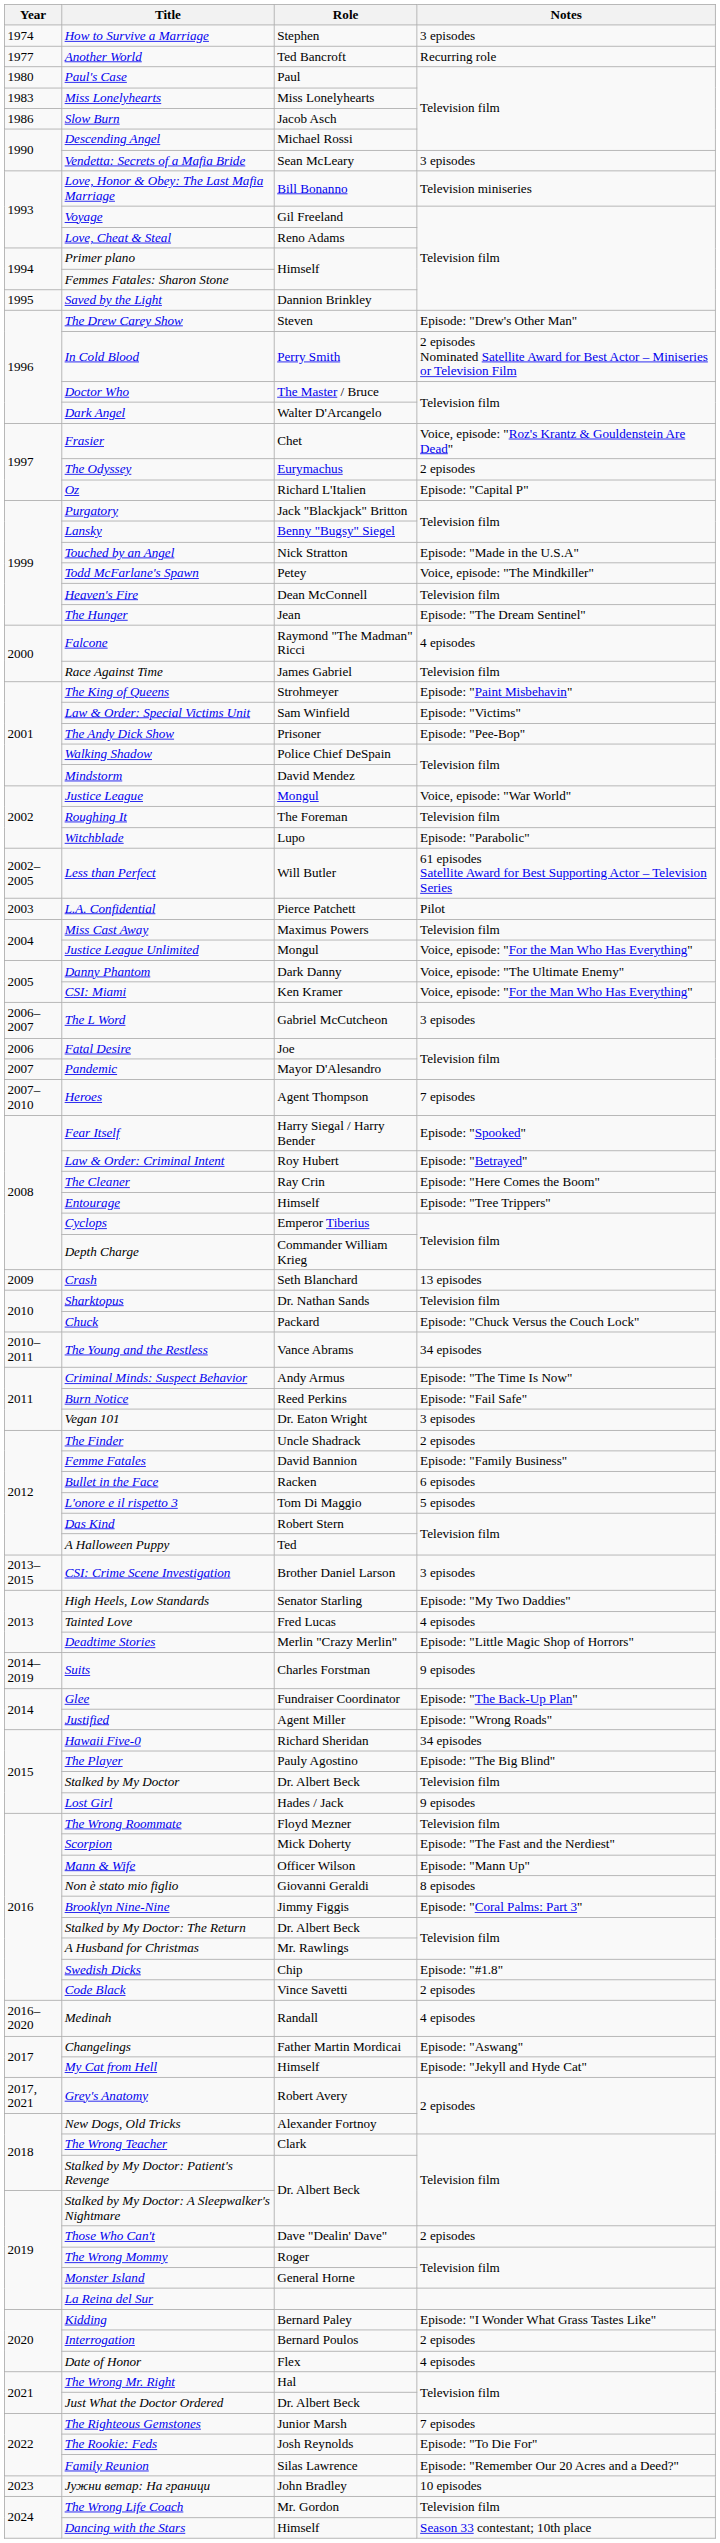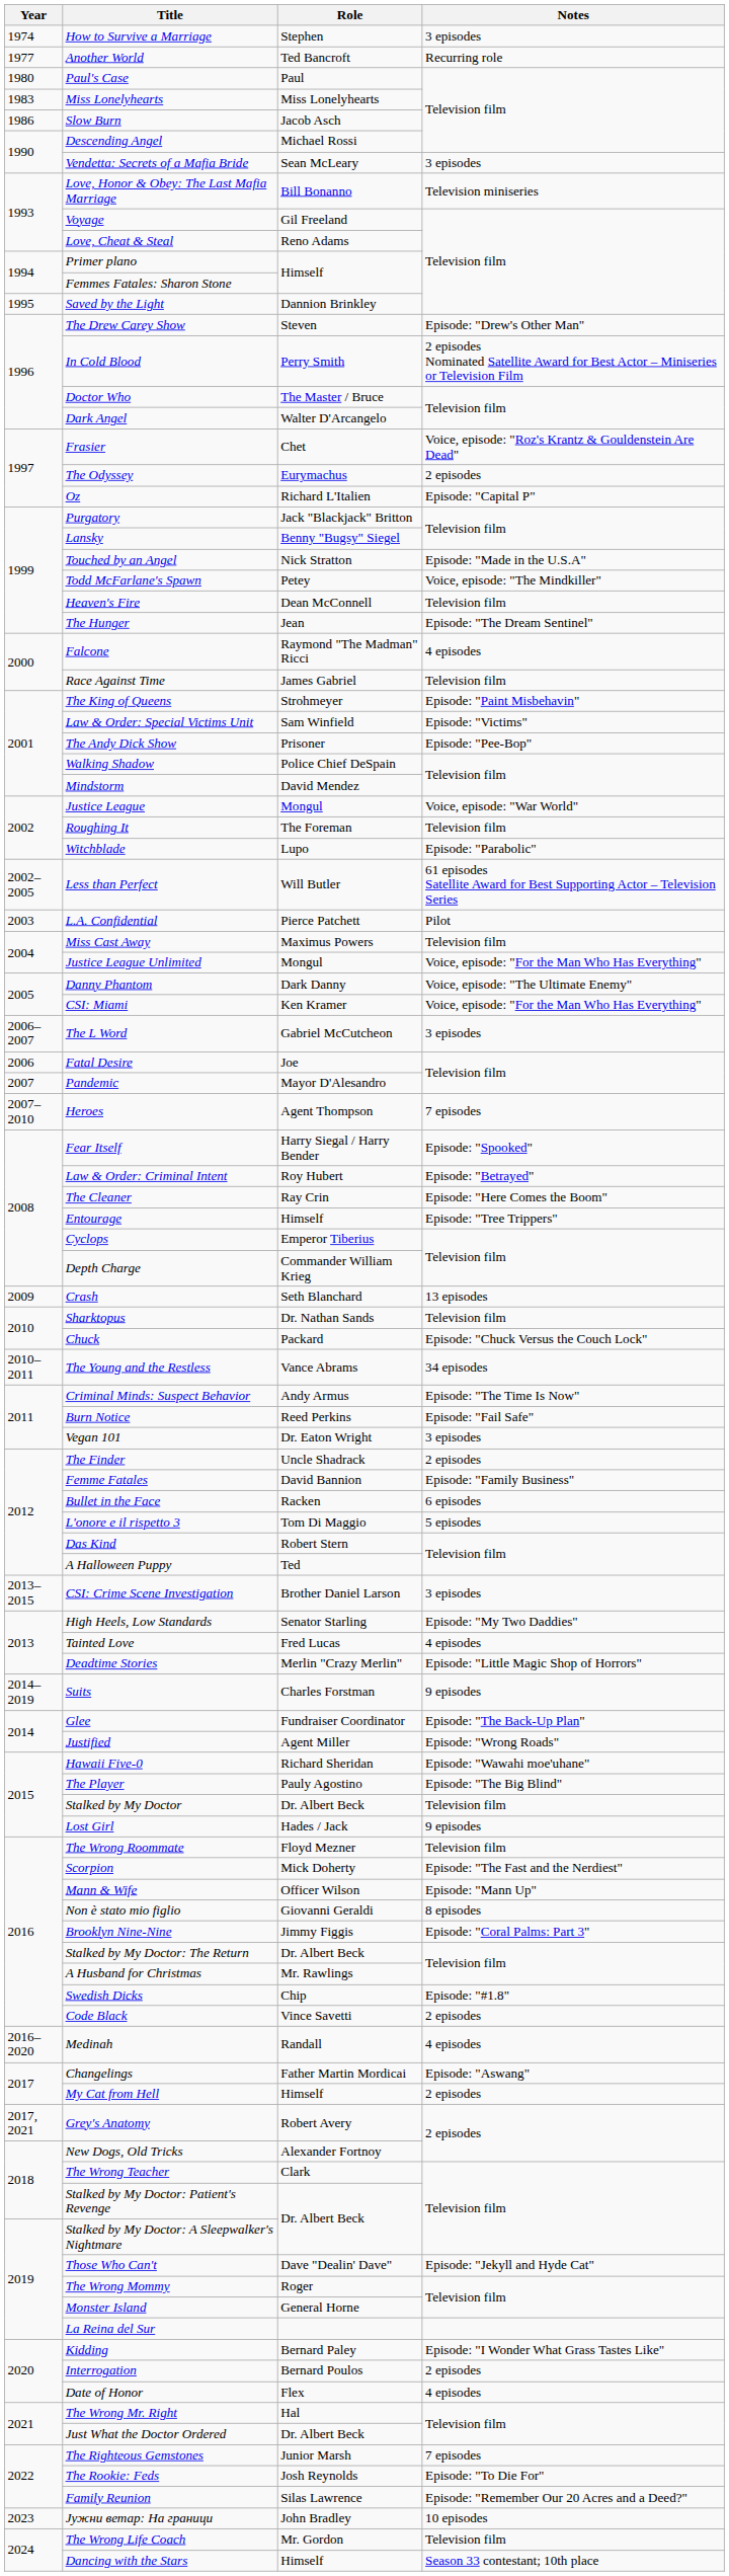 <table class="wikitable sortable">
 <tr>
 <th>Year</th>
 <th>Title</th>
 <th>Role</th>
 <th>Notes</th>
 </tr>
 <tr>
 <td>1974</td>
 <td><em><a href='#'>How to Survive a Marriage</a></em></td>
 <td>Stephen</td>
 <td>3 episodes</td>
 </tr>
 <tr>
 <td>1977</td>
 <td><em><a href='#'>Another World</a></em></td>
 <td>Ted Bancroft</td>
 <td>Recurring role</td>
 </tr>
 <tr>
 <td>1980</td>
 <td><em><a href='#'>Paul's Case</a></em></td>
 <td>Paul</td>
 <td rowspan="4">Television film</td>
 </tr>
 <tr>
 <td>1983</td>
 <td><em><a href='#'>Miss Lonelyhearts</a></em></td>
 <td>Miss Lonelyhearts</td>
 </tr>
 <tr>
 <td>1986</td>
 <td><em><a href='#'>Slow Burn</a></em></td>
 <td>Jacob Asch</td>
 </tr>
 <tr>
 <td rowspan="2">1990</td>
 <td><em><a href='#'>Descending Angel</a></em></td>
 <td>Michael Rossi</td>
 </tr>
 <tr>
 <td><em><a href='#'>Vendetta: Secrets of a Mafia Bride</a></em></td>
 <td>Sean McLeary</td>
 <td>3 episodes</td>
 </tr>
 <tr>
 <td rowspan="3">1993</td>
 <td><em><a href='#'>Love, Honor & Obey: The Last Mafia Marriage</a></em></td>
 <td><a href='#'>Bill Bonanno</a></td>
 <td>Television miniseries</td>
 </tr>
 <tr>
 <td><em><a href='#'>Voyage</a></em></td>
 <td>Gil Freeland</td>
 <td rowspan="5">Television film</td>
 </tr>
 <tr>
 <td><em><a href='#'>Love, Cheat & Steal</a></em></td>
 <td>Reno Adams</td>
 </tr>
 <tr>
 <td rowspan="2">1994</td>
 <td><em>Primer plano</em></td>
 <td rowspan="2">Himself</td>
 </tr>
 <tr>
 <td><em>Femmes Fatales: Sharon Stone</em></td>
 </tr>
 <tr>
 <td>1995</td>
 <td><em><a href='#'>Saved by the Light</a></em></td>
 <td>Dannion Brinkley</td>
 </tr>
 <tr>
 <td rowspan="4">1996</td>
 <td><em><a href='#'>The Drew Carey Show</a></em></td>
 <td>Steven</td>
 <td>Episode: "Drew's Other Man"</td>
 </tr>
 <tr>
 <td><em><a href='#'>In Cold Blood</a></em></td>
 <td><a href='#'>Perry Smith</a></td>
 <td>2 episodes<br>Nominated  <a href='#'>Satellite Award for Best Actor – Miniseries or Television Film</a></td>
 </tr>
 <tr>
 <td><em><a href='#'>Doctor Who</a></em></td>
 <td><a href='#'>The Master</a> / Bruce</td>
 <td rowspan="2">Television film</td>
 </tr>
 <tr>
 <td><em><a href='#'>Dark Angel</a></em></td>
 <td>Walter D'Arcangelo</td>
 </tr>
 <tr>
 <td rowspan="3">1997</td>
 <td><em><a href='#'>Frasier</a></em></td>
 <td>Chet</td>
 <td>Voice, episode: "<a href='#'>Roz's Krantz & Gouldenstein Are Dead</a>"</td>
 </tr>
 <tr>
 <td><em><a href='#'>The Odyssey</a></em></td>
 <td><a href='#'>Eurymachus</a></td>
 <td>2 episodes</td>
 </tr>
 <tr>
 <td><em><a href='#'>Oz</a></em></td>
 <td>Richard L'Italien</td>
 <td>Episode: "Capital P"</td>
 </tr>
 <tr>
 <td rowspan="6">1999</td>
 <td><em><a href='#'>Purgatory</a></em></td>
 <td>Jack "Blackjack" Britton</td>
 <td rowspan="2">Television film</td>
 </tr>
 <tr>
 <td><em><a href='#'>Lansky</a></em></td>
 <td><a href='#'>Benny "Bugsy" Siegel</a></td>
 </tr>
 <tr>
 <td><em><a href='#'>Touched by an Angel</a></em></td>
 <td>Nick Stratton</td>
 <td>Episode: "Made in the U.S.A"</td>
 </tr>
 <tr>
 <td><em><a href='#'>Todd McFarlane's Spawn</a></em></td>
 <td>Petey</td>
 <td>Voice, episode: "The Mindkiller"</td>
 </tr>
 <tr>
 <td><em><a href='#'>Heaven's Fire</a></em></td>
 <td>Dean McConnell</td>
 <td>Television film</td>
 </tr>
 <tr>
 <td><em><a href='#'>The Hunger</a></em></td>
 <td>Jean</td>
 <td>Episode: "The Dream Sentinel"</td>
 </tr>
 <tr>
 <td rowspan="2">2000</td>
 <td><em><a href='#'>Falcone</a></em></td>
 <td>Raymond "The Madman" Ricci</td>
 <td>4 episodes</td>
 </tr>
 <tr>
 <td><em>Race Against Time</em></td>
 <td>James Gabriel</td>
 <td>Television film</td>
 </tr>
 <tr>
 <td rowspan="5">2001</td>
 <td><em><a href='#'>The King of Queens</a></em></td>
 <td>Strohmeyer</td>
 <td>Episode: "<a href='#'>Paint Misbehavin</a>"</td>
 </tr>
 <tr>
 <td><em><a href='#'>Law & Order: Special Victims Unit</a></em></td>
 <td>Sam Winfield</td>
 <td>Episode: "Victims"</td>
 </tr>
 <tr>
 <td><em><a href='#'>The Andy Dick Show</a></em></td>
 <td>Prisoner</td>
 <td>Episode: "Pee-Bop"</td>
 </tr>
 <tr>
 <td><em><a href='#'>Walking Shadow</a></em></td>
 <td>Police Chief DeSpain</td>
 <td rowspan="2">Television film</td>
 </tr>
 <tr>
 <td><em><a href='#'>Mindstorm</a></em></td>
 <td>David Mendez</td>
 </tr>
 <tr>
 <td rowspan="3">2002</td>
 <td><em><a href='#'>Justice League</a></em></td>
 <td><a href='#'>Mongul</a></td>
 <td>Voice, episode: "War World"</td>
 </tr>
 <tr>
 <td><em><a href='#'>Roughing It</a></em></td>
 <td>The Foreman</td>
 <td>Television film</td>
 </tr>
 <tr>
 <td><em><a href='#'>Witchblade</a></em></td>
 <td>Lupo</td>
 <td>Episode: "Parabolic"</td>
 </tr>
 <tr>
 <td>2002–2005</td>
 <td><em><a href='#'>Less than Perfect</a></em></td>
 <td>Will Butler</td>
 <td>61 episodes<br><a href='#'>Satellite Award for Best Supporting Actor – Television Series</a></td>
 </tr>
 <tr>
 <td>2003</td>
 <td><em><a href='#'>L.A. Confidential</a></em></td>
 <td>Pierce Patchett</td>
 <td>Pilot</td>
 </tr>
 <tr>
 <td rowspan="2">2004</td>
 <td><em><a href='#'>Miss Cast Away</a></em></td>
 <td>Maximus Powers</td>
 <td>Television film</td>
 </tr>
 <tr>
 <td><em><a href='#'>Justice League Unlimited</a></em></td>
 <td>Mongul</td>
 <td>Voice, episode: "<a href='#'>For the Man Who Has Everything</a>"</td>
 </tr>
 <tr>
 <td rowspan="2">2005</td>
 <td><em><a href='#'>Danny Phantom</a></em></td>
 <td>Dark Danny</td>
 <td>Voice, episode: "The Ultimate Enemy"</td>
 </tr>
 <tr>
 <td><em><a href='#'>CSI: Miami</a></em></td>
 <td>Ken Kramer</td>
 <td>Voice, episode: "<a href='#'>For the Man Who Has Everything</a>"</td>
 </tr>
 <tr>
 <td>2006–2007</td>
 <td><em><a href='#'>The L Word</a></em></td>
 <td>Gabriel McCutcheon</td>
 <td>3 episodes</td>
 </tr>
 <tr>
 <td>2006</td>
 <td><em><a href='#'>Fatal Desire</a></em></td>
 <td>Joe</td>
 <td rowspan="2">Television film</td>
 </tr>
 <tr>
 <td rowspan="1">2007</td>
 <td><em><a href='#'>Pandemic</a></em></td>
 <td>Mayor D'Alesandro</td>
 </tr>
 <tr>
 <td>2007–2010</td>
 <td><em><a href='#'>Heroes</a></em></td>
 <td>Agent Thompson</td>
 <td>7 episodes</td>
 </tr>
 <tr>
 <td rowspan="6">2008</td>
 <td><em><a href='#'>Fear Itself</a></em></td>
 <td>Harry Siegal / Harry Bender</td>
 <td>Episode: "<a href='#'>Spooked</a>"</td>
 </tr>
 <tr>
 <td><em><a href='#'>Law & Order: Criminal Intent</a></em></td>
 <td>Roy Hubert</td>
 <td>Episode: "<a href='#'>Betrayed</a>"</td>
 </tr>
 <tr>
 <td><em><a href='#'>The Cleaner</a></em></td>
 <td>Ray Crin</td>
 <td>Episode: "Here Comes the Boom"</td>
 </tr>
 <tr>
 <td><em><a href='#'>Entourage</a></em></td>
 <td>Himself</td>
 <td>Episode: "Tree Trippers"</td>
 </tr>
 <tr>
 <td><em><a href='#'>Cyclops</a></em></td>
 <td>Emperor <a href='#'>Tiberius</a></td>
 <td rowspan="2">Television film</td>
 </tr>
 <tr>
 <td><em>Depth Charge</em></td>
 <td>Commander William Krieg</td>
 </tr>
 <tr>
 <td>2009</td>
 <td><em><a href='#'>Crash</a></em></td>
 <td>Seth Blanchard</td>
 <td>13 episodes</td>
 </tr>
 <tr>
 <td rowspan="2">2010</td>
 <td><em><a href='#'>Sharktopus</a></em></td>
 <td>Dr. Nathan Sands</td>
 <td>Television film</td>
 </tr>
 <tr>
 <td><em><a href='#'>Chuck</a></em></td>
 <td>Packard</td>
 <td>Episode: "Chuck Versus the Couch Lock"</td>
 </tr>
 <tr>
 <td>2010–2011</td>
 <td><em><a href='#'>The Young and the Restless</a></em></td>
 <td>Vance Abrams</td>
 <td>34 episodes</td>
 </tr>
 <tr>
 <td rowspan="3">2011</td>
 <td><em><a href='#'>Criminal Minds: Suspect Behavior</a></em></td>
 <td>Andy Armus</td>
 <td>Episode: "The Time Is Now"</td>
 </tr>
 <tr>
 <td><em><a href='#'>Burn Notice</a></em></td>
 <td>Reed Perkins</td>
 <td>Episode: "Fail Safe"</td>
 </tr>
 <tr>
 <td><em>Vegan 101</em></td>
 <td>Dr. Eaton Wright</td>
 <td>3 episodes</td>
 </tr>
 <tr>
 <td rowspan="6">2012</td>
 <td><em><a href='#'>The Finder</a></em></td>
 <td>Uncle Shadrack</td>
 <td>2 episodes</td>
 </tr>
 <tr>
 <td><em><a href='#'>Femme Fatales</a></em></td>
 <td>David Bannion</td>
 <td>Episode: "Family Business"</td>
 </tr>
 <tr>
 <td><em><a href='#'>Bullet in the Face</a></em></td>
 <td>Racken</td>
 <td>6 episodes</td>
 </tr>
 <tr>
 <td><em><a href='#'>L'onore e il rispetto 3</a></em></td>
 <td>Tom Di Maggio</td>
 <td>5 episodes</td>
 </tr>
 <tr>
 <td><em><a href='#'>Das Kind</a></em></td>
 <td>Robert Stern</td>
 <td rowspan="2">Television film</td>
 </tr>
 <tr>
 <td><em>A Halloween Puppy</em></td>
 <td>Ted</td>
 </tr>
 <tr>
 <td>2013–2015</td>
 <td><em><a href='#'>CSI: Crime Scene Investigation</a></em></td>
 <td>Brother Daniel Larson</td>
 <td>3 episodes</td>
 </tr>
 <tr>
 <td rowspan="3">2013</td>
 <td><em>High Heels, Low Standards</em></td>
 <td>Senator Starling</td>
 <td>Episode: "My Two Daddies"</td>
 </tr>
 <tr>
 <td><em>Tainted Love</em></td>
 <td>Fred Lucas</td>
 <td>4 episodes</td>
 </tr>
 <tr>
 <td><em><a href='#'>Deadtime Stories</a></em></td>
 <td>Merlin "Crazy Merlin"</td>
 <td>Episode: "Little Magic Shop of Horrors"</td>
 </tr>
 <tr>
 <td>2014–2019</td>
 <td><em><a href='#'>Suits</a></em></td>
 <td>Charles Forstman</td>
 <td>9 episodes</td>
 </tr>
 <tr>
 <td rowspan="2">2014</td>
 <td><em><a href='#'>Glee</a></em></td>
 <td>Fundraiser Coordinator</td>
 <td>Episode: "<a href='#'>The Back-Up Plan</a>"</td>
 </tr>
 <tr>
 <td><em><a href='#'>Justified</a></em></td>
 <td>Agent Miller</td>
 <td>Episode: "Wrong Roads"</td>
 </tr>
 <tr>
 <td rowspan="4">2015</td>
 <td><em><a href='#'>Hawaii Five-0</a></em></td>
 <td>Richard Sheridan</td>
-<td>34 episodes</td>
+<td>Episode: "Wawahi moe'uhane"</td>
 </tr>
 <tr>
 <td><em><a href='#'>The Player</a></em></td>
 <td>Pauly Agostino</td>
 <td>Episode: "The Big Blind"</td>
 </tr>
 <tr>
 <td><em>Stalked by My Doctor</em></td>
 <td>Dr. Albert Beck</td>
 <td>Television film</td>
 </tr>
 <tr>
 <td><em><a href='#'>Lost Girl</a></em></td>
 <td>Hades / Jack</td>
 <td>9 episodes</td>
 </tr>
 <tr>
 <td rowspan="9">2016</td>
 <td><em><a href='#'>The Wrong Roommate</a></em></td>
 <td>Floyd Mezner</td>
 <td>Television film</td>
 </tr>
 <tr>
 <td><em><a href='#'>Scorpion</a></em></td>
 <td>Mick Doherty</td>
 <td>Episode: "The Fast and the Nerdiest"</td>
 </tr>
 <tr>
 <td><em><a href='#'>Mann & Wife</a></em></td>
 <td>Officer Wilson</td>
 <td>Episode: "Mann Up"</td>
 </tr>
 <tr>
 <td><em>Non è stato mio figlio</em></td>
 <td>Giovanni Geraldi</td>
 <td>8 episodes</td>
 </tr>
 <tr>
 <td><em><a href='#'>Brooklyn Nine-Nine</a></em></td>
 <td>Jimmy Figgis</td>
 <td>Episode: "<a href='#'>Coral Palms: Part 3</a>"</td>
 </tr>
 <tr>
 <td><em>Stalked by My Doctor: The Return</em></td>
 <td>Dr. Albert Beck</td>
 <td rowspan="2">Television film</td>
 </tr>
 <tr>
 <td><em>A Husband for Christmas</em></td>
 <td>Mr. Rawlings</td>
 </tr>
 <tr>
 <td><em><a href='#'>Swedish Dicks</a></em></td>
 <td>Chip</td>
 <td>Episode: "#1.8"</td>
 </tr>
 <tr>
 <td><em><a href='#'>Code Black</a></em></td>
 <td>Vince Savetti</td>
 <td>2 episodes</td>
 </tr>
 <tr>
 <td>2016–2020</td>
 <td><em>Medinah</em></td>
 <td>Randall</td>
 <td>4 episodes</td>
 </tr>
 <tr>
 <td rowspan="2">2017</td>
 <td><em>Changelings</em></td>
 <td>Father Martin Mordicai</td>
 <td>Episode: "Aswang"</td>
 </tr>
 <tr>
 <td><em><a href='#'>My Cat from Hell</a></em></td>
 <td>Himself</td>
-<td>Episode: "Jekyll and Hyde Cat"</td>
+<td>2 episodes</td>
 </tr>
 <tr>
 <td>2017, 2021</td>
 <td><em><a href='#'>Grey's Anatomy</a></em></td>
 <td>Robert Avery</td>
 <td rowspan="2">2 episodes</td>
 </tr>
 <tr>
 <td rowspan="3">2018</td>
 <td><em>New Dogs, Old Tricks</em></td>
 <td>Alexander Fortnoy</td>
 </tr>
 <tr>
 <td><em><a href='#'>The Wrong Teacher</a></em></td>
 <td>Clark</td>
 <td rowspan="3">Television film</td>
 </tr>
 <tr>
 <td><em>Stalked by My Doctor: Patient's Revenge</em></td>
 <td rowspan="2">Dr. Albert Beck</td>
 </tr>
 <tr>
 <td rowspan="5">2019</td>
 <td><em>Stalked by My Doctor: A Sleepwalker's Nightmare</em></td>
 </tr>
 <tr>
 <td><em><a href='#'>Those Who Can't</a></em></td>
 <td>Dave "Dealin' Dave"</td>
-<td>2 episodes</td>
+<td>Episode: "Jekyll and Hyde Cat"</td>
 </tr>
 <tr>
 <td><em><a href='#'>The Wrong Mommy</a></em></td>
 <td>Roger</td>
 <td rowspan="2">Television film</td>
 </tr>
 <tr>
 <td><em><a href='#'>Monster Island</a></em></td>
 <td>General Horne</td>
 </tr>
 <tr>
 <td><em><a href='#'>La Reina del Sur</a></em></td>
 <td></td>
 <td></td>
 </tr>
 <tr>
 <td rowspan="3">2020</td>
 <td><em><a href='#'>Kidding</a></em></td>
 <td>Bernard Paley</td>
 <td>Episode: "I Wonder What Grass Tastes Like"</td>
 </tr>
 <tr>
 <td><em><a href='#'>Interrogation</a></em></td>
 <td>Bernard Poulos</td>
 <td>2 episodes</td>
 </tr>
 <tr>
 <td><em>Date of Honor</em></td>
 <td>Flex</td>
 <td>4 episodes</td>
 </tr>
 <tr>
 <td rowspan="2">2021</td>
 <td><em><a href='#'>The Wrong Mr. Right</a></em></td>
 <td>Hal</td>
 <td rowspan="2">Television film</td>
 </tr>
 <tr>
 <td><em>Just What the Doctor Ordered</em></td>
 <td>Dr. Albert Beck</td>
 </tr>
 <tr>
 <td rowspan="3">2022</td>
 <td><em><a href='#'>The Righteous Gemstones</a></em></td>
 <td>Junior Marsh</td>
 <td>7 episodes</td>
 </tr>
 <tr>
 <td><em><a href='#'>The Rookie: Feds</a></em></td>
 <td>Josh Reynolds</td>
 <td>Episode: "To Die For"</td>
 </tr>
 <tr>
 <td><em><a href='#'>Family Reunion</a></em></td>
 <td>Silas Lawrence</td>
 <td>Episode: "Remember Our 20 Acres and a Deed?"</td>
 </tr>
 <tr>
 <td>2023</td>
 <td><em>Јужни ветар: На граници</em></td>
 <td>John Bradley</td>
 <td>10 episodes</td>
 </tr>
 <tr>
 <td rowspan="2">2024</td>
 <td><em><a href='#'>The Wrong Life Coach</a></em></td>
 <td>Mr. Gordon</td>
 <td>Television film</td>
 </tr>
 <tr>
 <td><em><a href='#'>Dancing with the Stars</a></em></td>
 <td>Himself</td>
 <td><a href='#'>Season 33</a> contestant; 10th place</td>
 </tr>
 </table>
